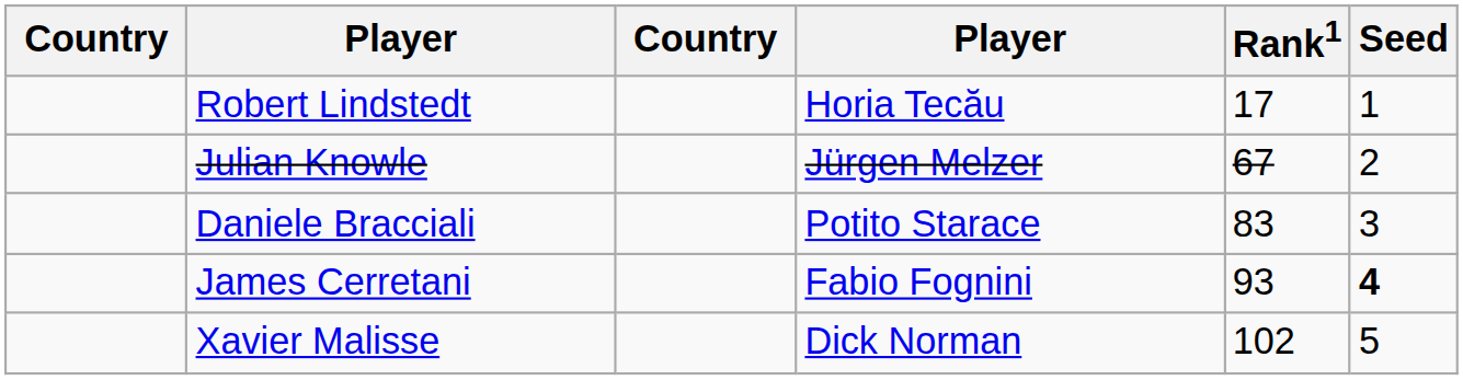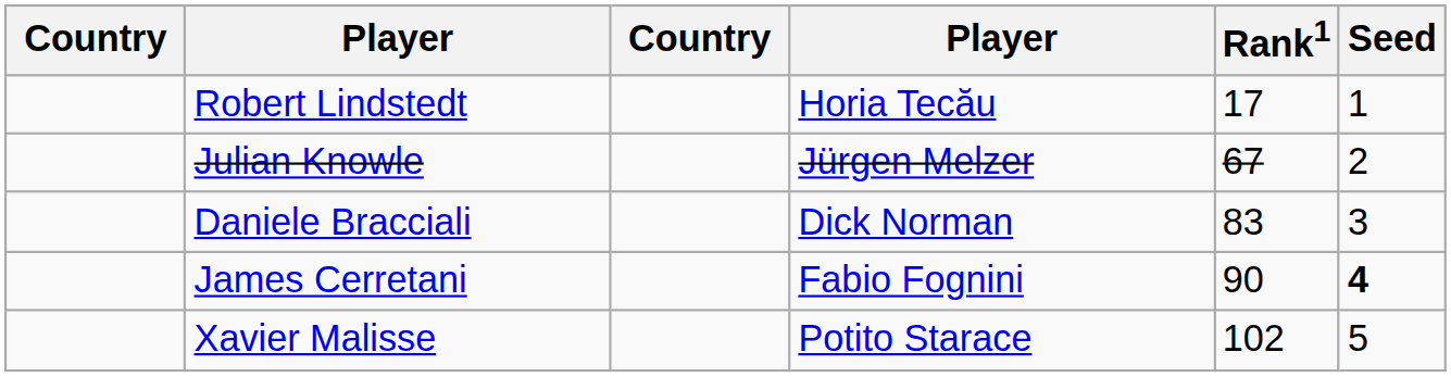 <table class="sortable wikitable">
 <tr>
 <th width="70">Country</th>
 <th width="175">Player</th>
 <th width="70">Country</th>
 <th width="175">Player</th>
 <th>Rank<sup>1</sup></th>
 <th>Seed</th>
 </tr>
 <tr>
 <td></td>
 <td><a href='#'>Robert Lindstedt</a></td>
 <td></td>
 <td><a href='#'>Horia Tecău</a></td>
 <td>17</td>
 <td>1</td>
 </tr>
 <tr>
 <td><s></s></td>
 <td><s><a href='#'>Julian Knowle</a></s></td>
 <td><s></s></td>
 <td><s><a href='#'>Jürgen Melzer</a></s></td>
 <td><s>67</s></td>
 <td>2</td>
 </tr>
 <tr>
 <td></td>
 <td><a href='#'>Daniele Bracciali</a></td>
 <td></td>
-<td><a href='#'>Potito Starace</a></td>
+<td><a href='#'>Dick Norman</a></td>
 <td>83</td>
 <td>3</td>
 </tr>
 <tr>
 <td></td>
 <td><a href='#'>James Cerretani</a></td>
 <td></td>
 <td><a href='#'>Fabio Fognini</a></td>
-<td>93</td>
+<td>90</td>
 <td><strong>4</strong></td>
 </tr>
 <tr>
 <td></td>
 <td><a href='#'>Xavier Malisse</a></td>
 <td></td>
-<td><a href='#'>Dick Norman</a></td>
+<td><a href='#'>Potito Starace</a></td>
 <td>102</td>
 <td>5</td>
 </tr>
 </table>
